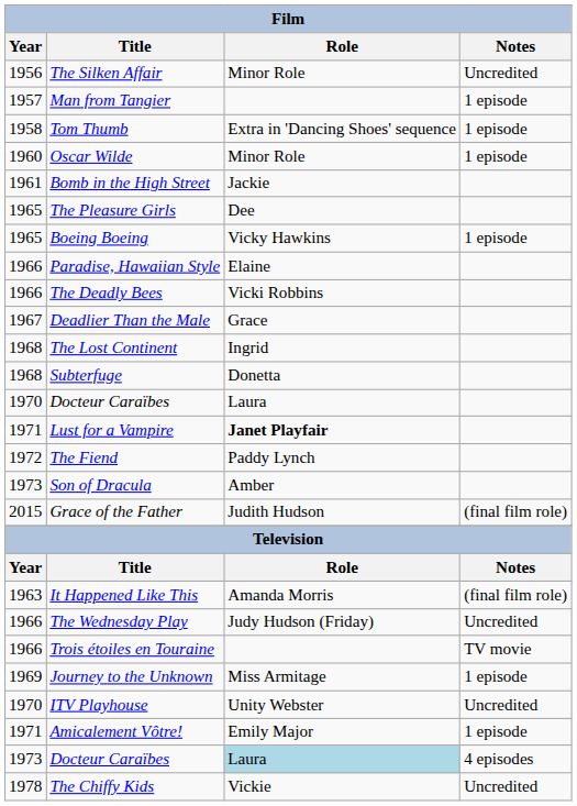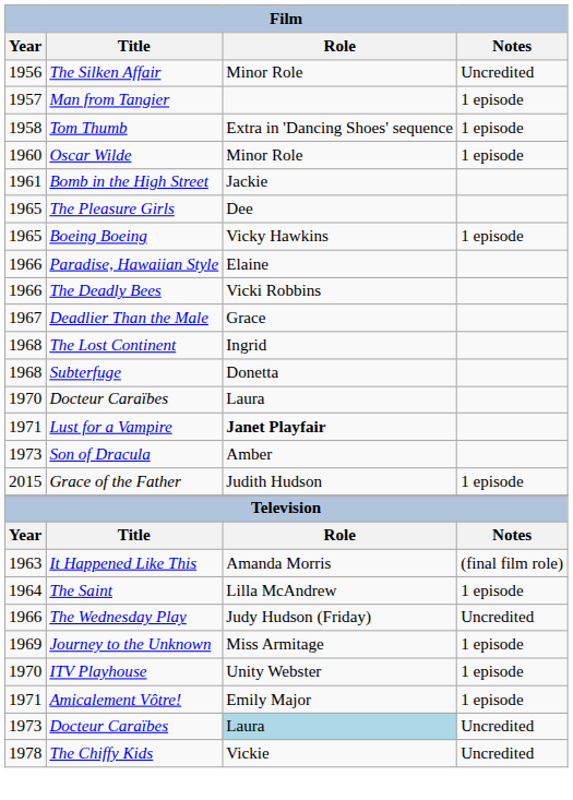 <table class="wikitable" style="font-size: 90%;">
 <tr>
 <th colspan="4" style="background: LightSteelBlue;">Film</th>
 </tr>
 <tr>
 <th>Year</th>
 <th>Title</th>
 <th>Role</th>
 <th>Notes</th>
 </tr>
 <tr>
 <td>1956</td>
 <td><em><a href='#'>The Silken Affair</a></em></td>
 <td>Minor Role</td>
 <td>Uncredited</td>
 </tr>
 <tr>
 <td>1957</td>
 <td><em><a href='#'>Man from Tangier</a></em></td>
 <td></td>
 <td>1 episode</td>
 </tr>
 <tr>
 <td>1958</td>
 <td><em><a href='#'>Tom Thumb</a></em></td>
 <td>Extra in 'Dancing Shoes' sequence</td>
 <td>1 episode</td>
 </tr>
 <tr>
 <td>1960</td>
 <td><em><a href='#'>Oscar Wilde</a></em></td>
 <td>Minor Role</td>
 <td>1 episode</td>
 </tr>
 <tr>
 <td>1961</td>
 <td><em><a href='#'>Bomb in the High Street</a></em></td>
 <td>Jackie</td>
 <td></td>
 </tr>
 <tr>
 <td>1965</td>
 <td><em><a href='#'>The Pleasure Girls</a></em></td>
 <td>Dee</td>
 <td></td>
 </tr>
 <tr>
 <td>1965</td>
 <td><em><a href='#'>Boeing Boeing</a></em></td>
 <td>Vicky Hawkins</td>
 <td>1 episode</td>
 </tr>
 <tr>
 <td>1966</td>
 <td><em><a href='#'>Paradise, Hawaiian Style</a></em></td>
 <td>Elaine</td>
 <td></td>
 </tr>
 <tr>
 <td>1966</td>
 <td><em><a href='#'>The Deadly Bees</a></em></td>
 <td>Vicki Robbins</td>
 <td></td>
 </tr>
 <tr>
 <td>1967</td>
 <td><em><a href='#'>Deadlier Than the Male</a></em></td>
 <td>Grace</td>
 <td></td>
 </tr>
 <tr>
 <td>1968</td>
 <td><em><a href='#'>The Lost Continent</a></em></td>
 <td>Ingrid</td>
 <td></td>
 </tr>
 <tr>
 <td>1968</td>
 <td><em><a href='#'>Subterfuge</a></em></td>
 <td>Donetta</td>
 <td></td>
 </tr>
 <tr>
 <td>1970</td>
 <td><em>Docteur Caraïbes</em></td>
 <td>Laura</td>
 <td></td>
 </tr>
 <tr>
 <td>1971</td>
 <td><em><a href='#'>Lust for a Vampire</a></em></td>
 <td><strong>Janet Playfair</strong></td>
 <td></td>
 </tr>
 <tr>
-<td>1972</td>
-<td><em><a href='#'>The Fiend</a></em></td>
-<td>Paddy Lynch</td>
-<td></td>
-</tr>
-<tr>
 <td>1973</td>
 <td><em><a href='#'>Son of Dracula</a></em></td>
 <td>Amber</td>
 <td></td>
 </tr>
 <tr>
 <td>2015</td>
 <td><em>Grace of the Father</em></td>
 <td>Judith Hudson</td>
-<td>(final film role)</td>
+<td>1 episode</td>
 </tr>
 <tr>
 </tr>
 <tr>
 <th colspan="4" style="background: LightSteelBlue;">Television</th>
 </tr>
 <tr>
 <th>Year</th>
 <th>Title</th>
 <th>Role</th>
 <th>Notes</th>
 </tr>
 <tr>
 <td>1963</td>
 <td><em><a href='#'>It Happened Like This</a></em></td>
 <td>Amanda Morris</td>
 <td>(final film role)</td>
 </tr>
 <tr>
+<td>1964</td>
+<td><em><a href='#'>The Saint</a></em></td>
+<td>Lilla McAndrew</td>
+<td>1 episode</td>
+</tr>
+<tr>
 <td>1966</td>
 <td><em><a href='#'>The Wednesday Play</a></em></td>
 <td>Judy Hudson (Friday)</td>
 <td>Uncredited</td>
-</tr>
-<tr>
-<td>1966</td>
-<td><em><a href='#'>Trois étoiles en Touraine</a></em></td>
-<td></td>
-<td>TV movie</td>
 </tr>
 <tr>
 <td>1969</td>
 <td><em><a href='#'>Journey to the Unknown</a></em></td>
 <td>Miss Armitage</td>
 <td>1 episode</td>
 </tr>
 <tr>
 <td>1970</td>
 <td><em><a href='#'>ITV Playhouse</a></em></td>
 <td>Unity Webster</td>
-<td>Uncredited</td>
+<td>1 episode</td>
 </tr>
 <tr>
 <td>1971</td>
 <td><em><a href='#'>Amicalement Vôtre!</a></em></td>
 <td>Emily Major</td>
 <td>1 episode</td>
 </tr>
 <tr>
 <td>1973</td>
 <td><em><a href='#'>Docteur Caraïbes</a></em></td>
 <td style="background: lightblue;">Laura</td>
-<td>4 episodes</td>
+<td>Uncredited</td>
 </tr>
 <tr>
 <td>1978</td>
 <td><em><a href='#'>The Chiffy Kids</a></em></td>
 <td>Vickie</td>
 <td>Uncredited</td>
 </tr>
 </table>
